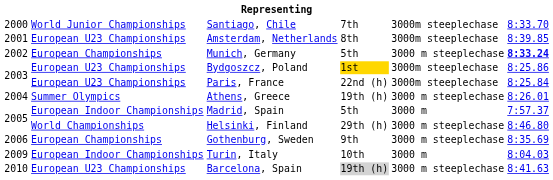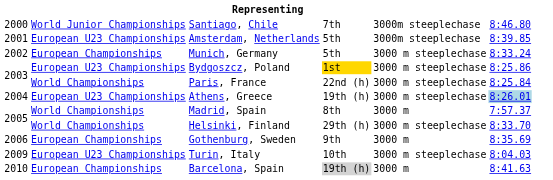 <table>
 <tr>
 <th colspan="6">Representing </th>
 </tr>
 <tr>
 <td>2000</td>
 <td><a href='#'>World Junior Championships</a></td>
 <td><a href='#'>Santiago</a>, <a href='#'>Chile</a></td>
 <td>7th</td>
 <td>3000m steeplechase</td>
-<td><a href='#'>8:33.70</a></td>
+<td><a href='#'>8:46.80</a></td>
 </tr>
 <tr>
 <td>2001</td>
 <td><a href='#'>European U23 Championships</a></td>
 <td><a href='#'>Amsterdam</a>, <a href='#'>Netherlands</a></td>
-<td>8th</td>
+<td>5th</td>
 <td>3000m steeplechase</td>
 <td><a href='#'>8:39.85</a></td>
 </tr>
 <tr>
 <td>2002</td>
 <td><a href='#'>European Championships</a></td>
 <td><a href='#'>Munich</a>, Germany</td>
 <td>5th</td>
 <td>3000 m steeplechase</td>
-<td><strong><a href='#'>8:33.24</a></strong></td>
+<td><a href='#'>8:33.24</a></td>
 </tr>
 <tr>
 <td rowspan=2>2003</td>
 <td><a href='#'>European U23 Championships</a></td>
 <td><a href='#'>Bydgoszcz</a>, Poland</td>
 <td bgcolor=gold>1st</td>
-<td>3000m steeplechase</td>
+<td>3000 m steeplechase</td>
 <td><a href='#'>8:25.86</a></td>
 </tr>
 <tr>
-<td><a href='#'>European U23 Championships</a></td>
+<td><a href='#'>World Championships</a></td>
 <td><a href='#'>Paris</a>, France</td>
 <td>22nd (h)</td>
-<td>3000m steeplechase</td>
+<td>3000 m steeplechase</td>
 <td><a href='#'>8:25.84</a></td>
 </tr>
 <tr>
 <td>2004</td>
-<td><a href='#'>Summer Olympics</a></td>
+<td><a href='#'>European U23 Championships</a></td>
 <td><a href='#'>Athens</a>, Greece</td>
 <td>19th (h)</td>
 <td>3000 m steeplechase</td>
-<td><a href='#'>8:26.01</a></td>
+<td style="background: lightblue;"><a href='#'>8:26.01</a></td>
 </tr>
 <tr>
 <td rowspan=2>2005</td>
-<td><a href='#'>European Indoor Championships</a></td>
+<td><a href='#'>World Championships</a></td>
 <td><a href='#'>Madrid</a>, Spain</td>
-<td>5th</td>
+<td>8th</td>
 <td>3000 m</td>
 <td><a href='#'>7:57.37</a></td>
 </tr>
 <tr>
 <td><a href='#'>World Championships</a></td>
 <td><a href='#'>Helsinki</a>, Finland</td>
 <td>29th (h)</td>
 <td>3000 m steeplechase</td>
-<td><a href='#'>8:46.80</a></td>
+<td><a href='#'>8:33.70</a></td>
 </tr>
 <tr>
 <td>2006</td>
 <td><a href='#'>European Championships</a></td>
 <td><a href='#'>Gothenburg</a>,  Sweden</td>
 <td>9th</td>
-<td>3000 m steeplechase</td>
+<td>3000 m</td>
 <td><a href='#'>8:35.69</a></td>
 </tr>
 <tr>
 <td>2009</td>
-<td><a href='#'>European Indoor Championships</a></td>
+<td><a href='#'>European U23 Championships</a></td>
 <td><a href='#'>Turin</a>, Italy</td>
 <td>10th</td>
-<td>3000 m</td>
+<td>3000 m steeplechase</td>
 <td><a href='#'>8:04.03</a></td>
 </tr>
 <tr>
 <td>2010</td>
-<td><a href='#'>European U23 Championships</a></td>
+<td><a href='#'>European Championships</a></td>
 <td><a href='#'>Barcelona</a>, Spain</td>
 <td style="background: lightgrey;">19th (h)</td>
-<td>3000 m steeplechase</td>
+<td>3000 m</td>
 <td><a href='#'>8:41.63</a></td>
 </tr>
 </table>
